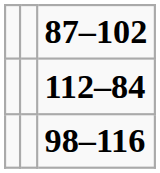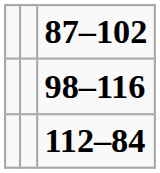 <table class="wikitable">
 <tr>
 <td></td>
 <td></td>
 <td><strong>87–102</strong></td>
 </tr>
 <tr>
 <td></td>
 <td></td>
-<td><strong>112–84</strong></td>
+<td><strong>98–116</strong></td>
 </tr>
 <tr>
 <td></td>
 <td></td>
-<td><strong>98–116</strong></td>
+<td><strong>112–84</strong></td>
 </tr>
 </table>
